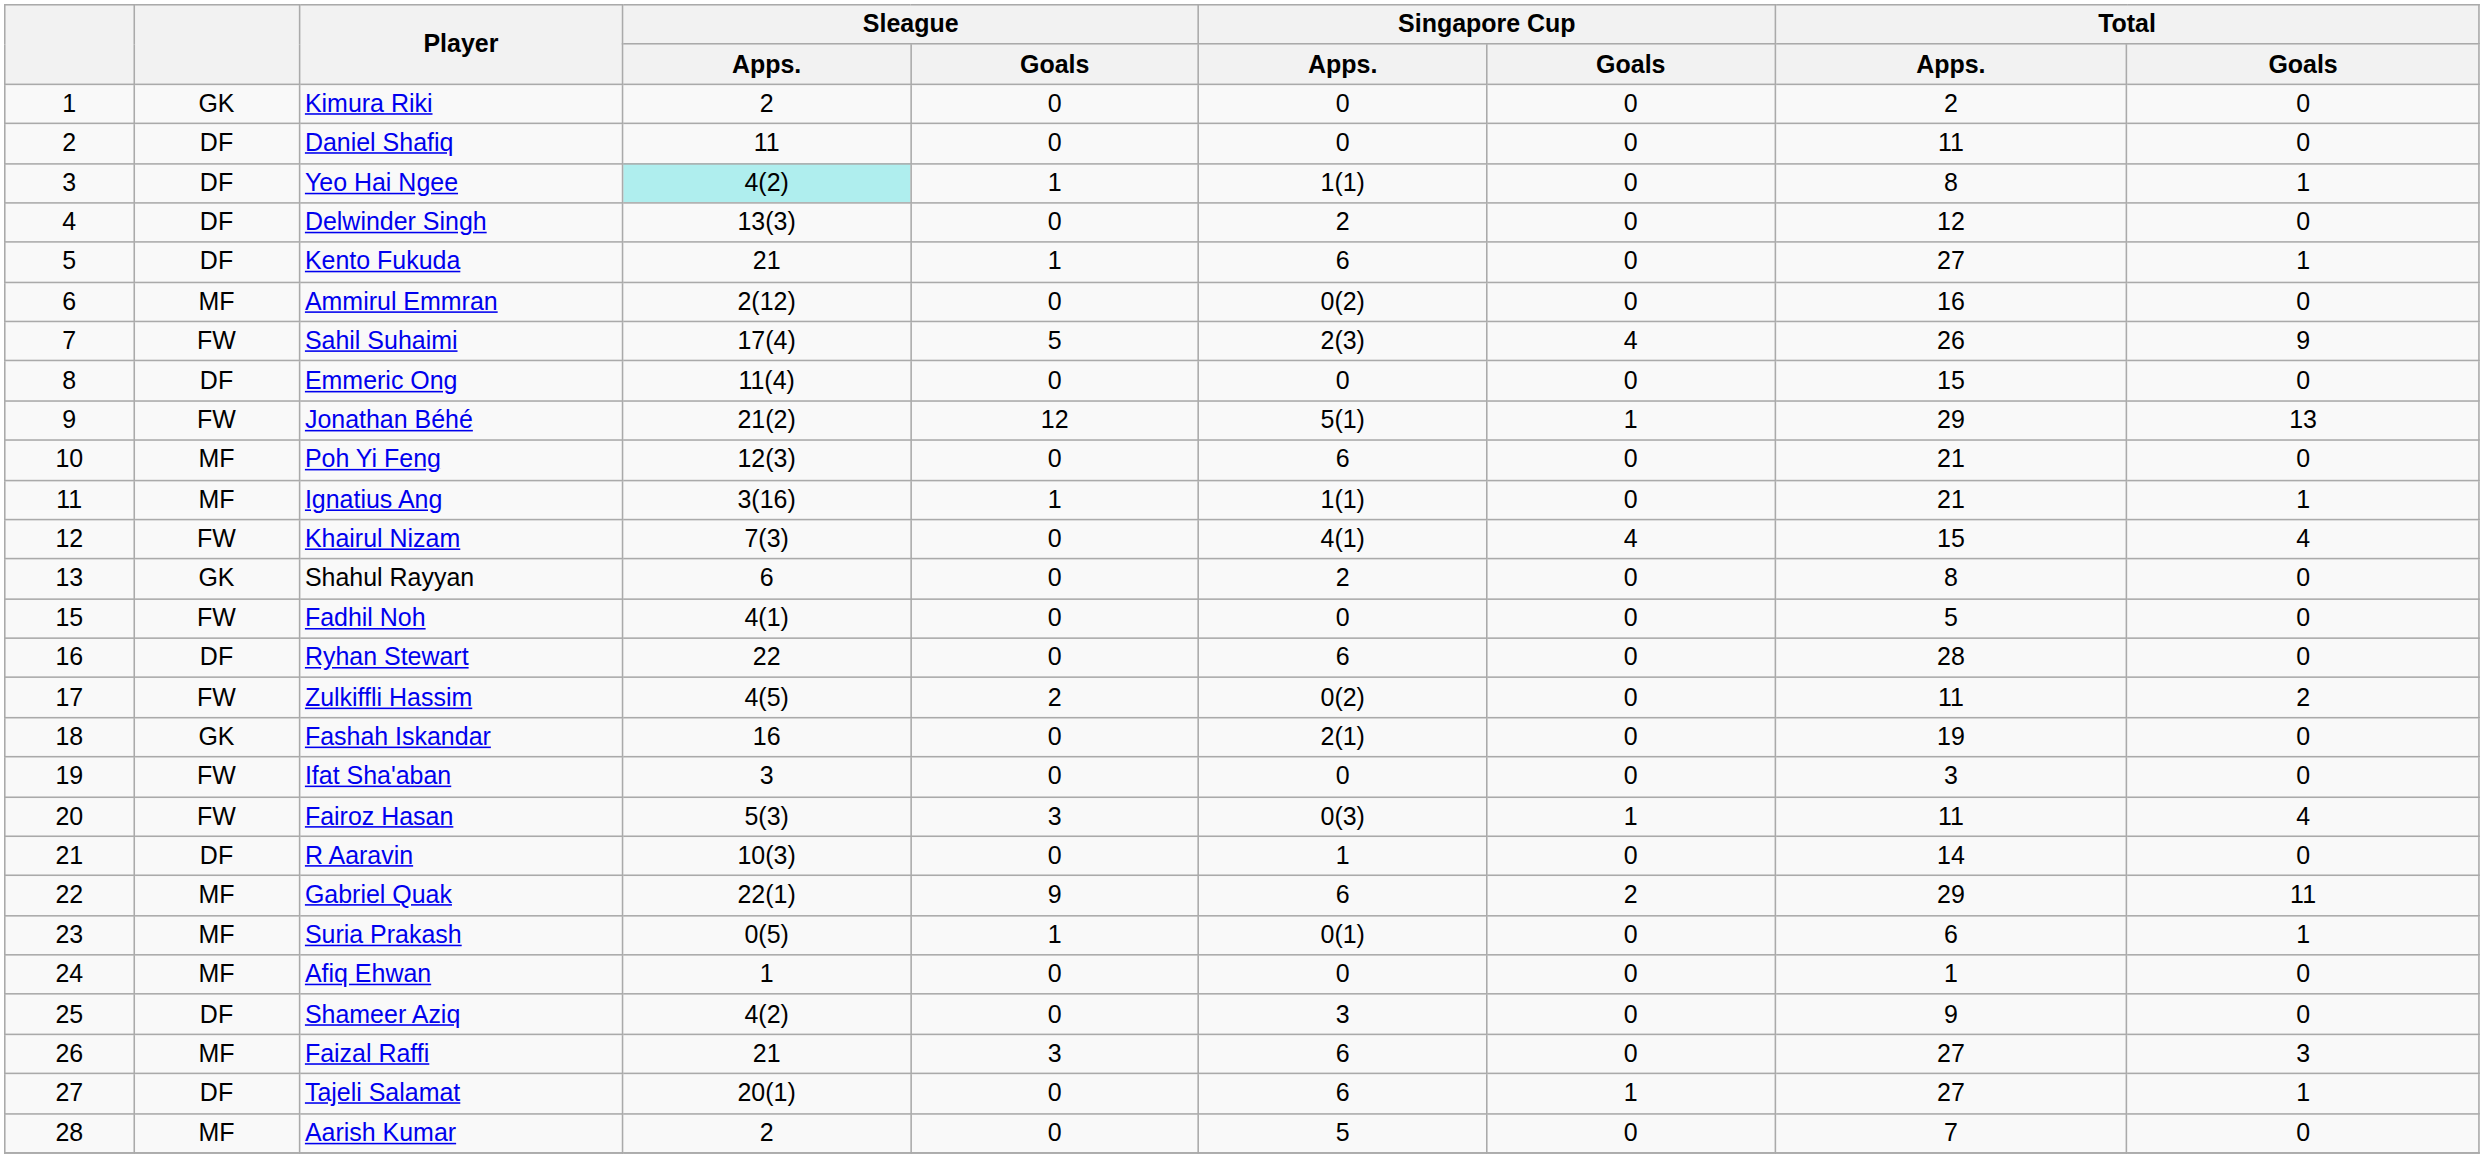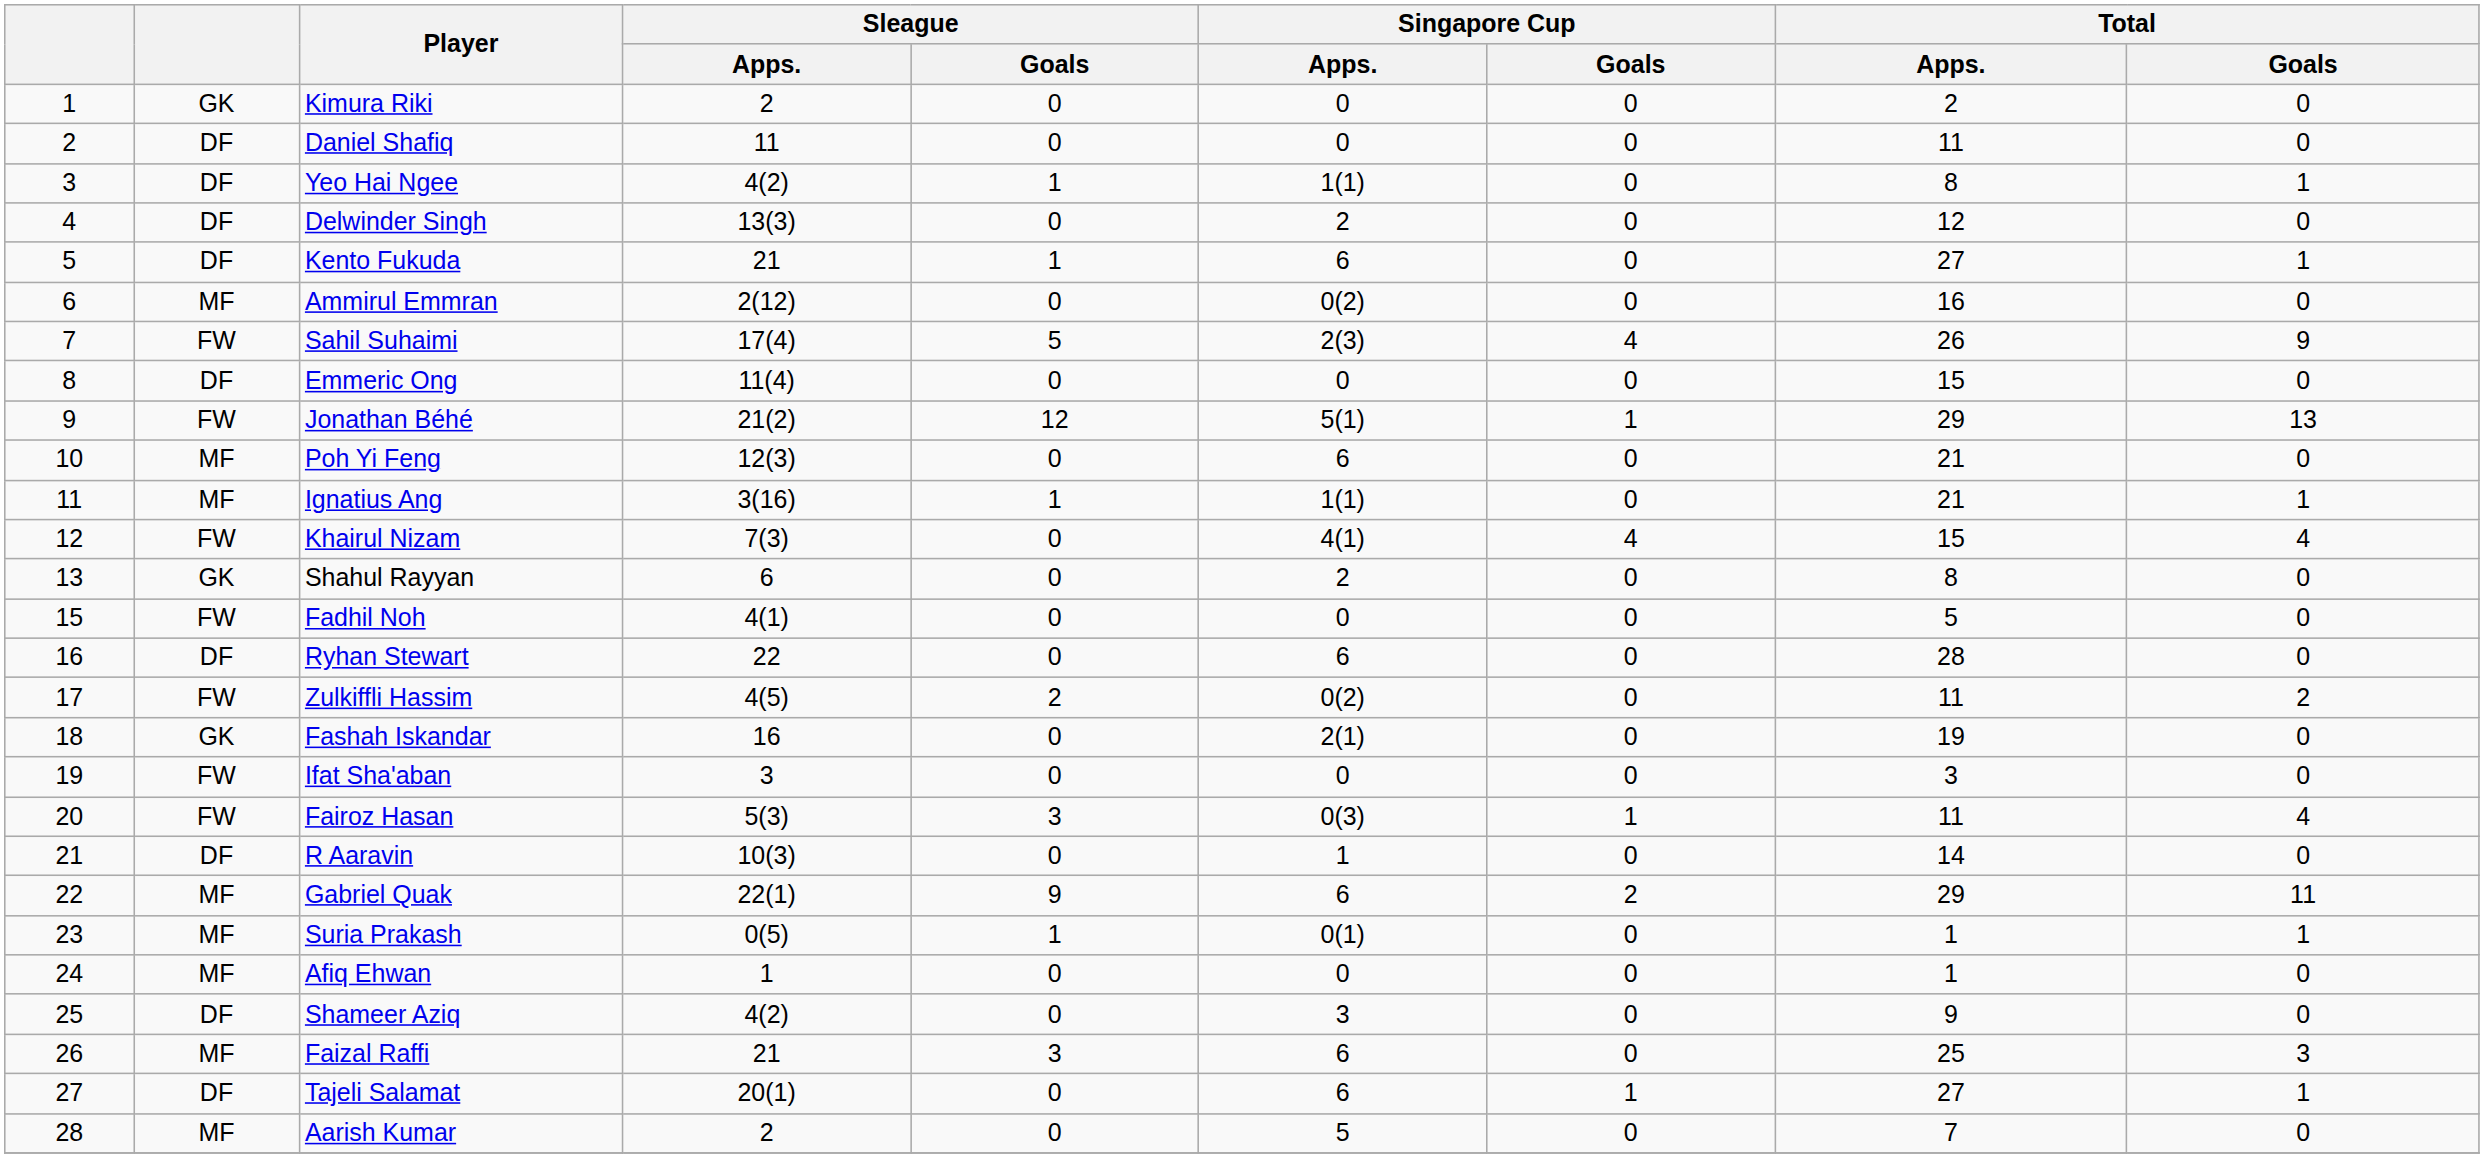 <table class="wikitable" style="text-align:center; font-size:100%; width:80%;">
 <tr>
 <th rowspan=2></th>
 <th rowspan=2></th>
 <th rowspan=2 width="200">Player</th>
 <th colspan=2 width="105">Sleague</th>
 <th colspan=2 width="105">Singapore Cup</th>
 <th colspan=2 width="130">Total</th>
 </tr>
 <tr>
 <th>Apps.</th>
 <th>Goals</th>
 <th>Apps.</th>
 <th>Goals</th>
 <th>Apps.</th>
 <th>Goals</th>
 </tr>
 <tr>
 <td>1</td>
 <td>GK</td>
 <td align="left"> <a href='#'>Kimura Riki</a></td>
 <td>2</td>
 <td>0</td>
 <td>0</td>
 <td>0</td>
 <td>2</td>
 <td>0</td>
 </tr>
 <tr>
 <td>2</td>
 <td>DF</td>
 <td align="left"> <a href='#'>Daniel Shafiq</a></td>
 <td>11</td>
 <td>0</td>
 <td>0</td>
 <td>0</td>
 <td>11</td>
 <td>0</td>
 </tr>
 <tr>
 <td>3</td>
 <td>DF</td>
 <td align="left"> <a href='#'>Yeo Hai Ngee</a></td>
-<td style="background: paleturquoise;">4(2)</td>
+<td>4(2)</td>
 <td>1</td>
 <td>1(1)</td>
 <td>0</td>
 <td>8</td>
 <td>1</td>
 </tr>
 <tr>
 <td>4</td>
 <td>DF</td>
 <td align="left"> <a href='#'>Delwinder Singh</a></td>
 <td>13(3)</td>
 <td>0</td>
 <td>2</td>
 <td>0</td>
 <td>12</td>
 <td>0</td>
 </tr>
 <tr>
 <td>5</td>
 <td>DF</td>
 <td align="left"> <a href='#'>Kento Fukuda</a></td>
 <td>21</td>
 <td>1</td>
 <td>6</td>
 <td>0</td>
 <td>27</td>
 <td>1</td>
 </tr>
 <tr>
 <td>6</td>
 <td>MF</td>
 <td align="left"> <a href='#'>Ammirul Emmran</a></td>
 <td>2(12)</td>
 <td>0</td>
 <td>0(2)</td>
 <td>0</td>
 <td>16</td>
 <td>0</td>
 </tr>
 <tr>
 <td>7</td>
 <td>FW</td>
 <td align="left"> <a href='#'>Sahil Suhaimi</a></td>
 <td>17(4)</td>
 <td>5</td>
 <td>2(3)</td>
 <td>4</td>
 <td>26</td>
 <td>9</td>
 </tr>
 <tr>
 <td>8</td>
 <td>DF</td>
 <td align="left"> <a href='#'>Emmeric Ong</a></td>
 <td>11(4)</td>
 <td>0</td>
 <td>0</td>
 <td>0</td>
 <td>15</td>
 <td>0</td>
 </tr>
 <tr>
 <td>9</td>
 <td>FW</td>
 <td align="left"> <a href='#'>Jonathan Béhé</a></td>
 <td>21(2)</td>
 <td>12</td>
 <td>5(1)</td>
 <td>1</td>
 <td>29</td>
 <td>13</td>
 </tr>
 <tr>
 <td>10</td>
 <td>MF</td>
 <td align="left"> <a href='#'>Poh Yi Feng</a></td>
 <td>12(3)</td>
 <td>0</td>
 <td>6</td>
 <td>0</td>
 <td>21</td>
 <td>0</td>
 </tr>
 <tr>
 <td>11</td>
 <td>MF</td>
 <td align="left"> <a href='#'>Ignatius Ang</a></td>
 <td>3(16)</td>
 <td>1</td>
 <td>1(1)</td>
 <td>0</td>
 <td>21</td>
 <td>1</td>
 </tr>
 <tr>
 <td>12</td>
 <td>FW</td>
 <td align="left"> <a href='#'>Khairul Nizam</a></td>
 <td>7(3)</td>
 <td>0</td>
 <td>4(1)</td>
 <td>4</td>
 <td>15</td>
 <td>4</td>
 </tr>
 <tr>
 <td>13</td>
 <td>GK</td>
 <td align="left"> Shahul Rayyan</td>
 <td>6</td>
 <td>0</td>
 <td>2</td>
 <td>0</td>
 <td>8</td>
 <td>0</td>
 </tr>
 <tr>
 <td>15</td>
 <td>FW</td>
 <td align="left"> <a href='#'>Fadhil Noh</a></td>
 <td>4(1)</td>
 <td>0</td>
 <td>0</td>
 <td>0</td>
 <td>5</td>
 <td>0</td>
 </tr>
 <tr>
 <td>16</td>
 <td>DF</td>
 <td align="left"> <a href='#'>Ryhan Stewart</a></td>
 <td>22</td>
 <td>0</td>
 <td>6</td>
 <td>0</td>
 <td>28</td>
 <td>0</td>
 </tr>
 <tr>
 <td>17</td>
 <td>FW</td>
 <td align="left"> <a href='#'>Zulkiffli Hassim</a></td>
 <td>4(5)</td>
 <td>2</td>
 <td>0(2)</td>
 <td>0</td>
 <td>11</td>
 <td>2</td>
 </tr>
 <tr>
 <td>18</td>
 <td>GK</td>
 <td align="left"> <a href='#'>Fashah Iskandar</a></td>
 <td>16</td>
 <td>0</td>
 <td>2(1)</td>
 <td>0</td>
 <td>19</td>
 <td>0</td>
 </tr>
 <tr>
 <td>19</td>
 <td>FW</td>
 <td align="left"> <a href='#'>Ifat Sha'aban</a></td>
 <td>3</td>
 <td>0</td>
 <td>0</td>
 <td>0</td>
 <td>3</td>
 <td>0</td>
 </tr>
 <tr>
 <td>20</td>
 <td>FW</td>
 <td align="left"> <a href='#'>Fairoz Hasan</a></td>
 <td>5(3)</td>
 <td>3</td>
 <td>0(3)</td>
 <td>1</td>
 <td>11</td>
 <td>4</td>
 </tr>
 <tr>
 <td>21</td>
 <td>DF</td>
 <td align="left"> <a href='#'>R Aaravin</a></td>
 <td>10(3)</td>
 <td>0</td>
 <td>1</td>
 <td>0</td>
 <td>14</td>
 <td>0</td>
 </tr>
 <tr>
 <td>22</td>
 <td>MF</td>
 <td align="left"> <a href='#'>Gabriel Quak</a></td>
 <td>22(1)</td>
 <td>9</td>
 <td>6</td>
 <td>2</td>
 <td>29</td>
 <td>11</td>
 </tr>
 <tr>
 <td>23</td>
 <td>MF</td>
 <td align="left"> <a href='#'>Suria Prakash</a></td>
 <td>0(5)</td>
 <td>1</td>
 <td>0(1)</td>
 <td>0</td>
-<td>6</td>
+<td>1</td>
 <td>1</td>
 </tr>
 <tr>
 <td>24</td>
 <td>MF</td>
 <td align="left"> <a href='#'>Afiq Ehwan</a></td>
 <td>1</td>
 <td>0</td>
 <td>0</td>
 <td>0</td>
 <td>1</td>
 <td>0</td>
 </tr>
 <tr>
 <td>25</td>
 <td>DF</td>
 <td align="left"> <a href='#'>Shameer Aziq</a></td>
 <td>4(2)</td>
 <td>0</td>
 <td>3</td>
 <td>0</td>
 <td>9</td>
 <td>0</td>
 </tr>
 <tr>
 <td>26</td>
 <td>MF</td>
 <td align="left"> <a href='#'>Faizal Raffi</a></td>
 <td>21</td>
 <td>3</td>
 <td>6</td>
 <td>0</td>
-<td>27</td>
+<td>25</td>
 <td>3</td>
 </tr>
 <tr>
 <td>27</td>
 <td>DF</td>
 <td align="left"> <a href='#'>Tajeli Salamat</a></td>
 <td>20(1)</td>
 <td>0</td>
 <td>6</td>
 <td>1</td>
 <td>27</td>
 <td>1</td>
 </tr>
 <tr>
 <td>28</td>
 <td>MF</td>
 <td align="left"> <a href='#'>Aarish Kumar</a></td>
 <td>2</td>
 <td>0</td>
 <td>5</td>
 <td>0</td>
 <td>7</td>
 <td>0</td>
 </tr>
 <tr>
 </tr>
 </table>
